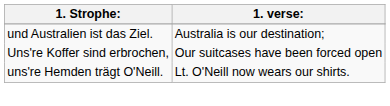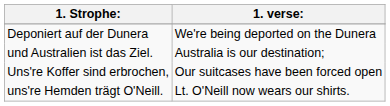 <table class="wikitable">
 <tr>
 <th>1. Strophe:</th>
 <th>1. verse:</th>
 </tr>
 <tr>
+</tr>
+<tr style="border-bottom: hidden;">
+<td>Deponiert auf der Dunera</td>
+<td>We're being deported on the Dunera</td>
 </tr>
 <tr style="border-bottom: hidden;">
 <td>und Australien ist das Ziel.</td>
 <td>Australia is our destination;</td>
 </tr>
 <tr style="border-bottom: hidden;">
 <td>Uns're Koffer sind erbrochen,</td>
 <td>Our suitcases have been forced open</td>
 </tr>
 <tr style="border-bottom: hidden; border-bottom: 1px solid;">
 <td>uns're Hemden trägt O'Neill.</td>
 <td>Lt. O'Neill now wears our shirts.</td>
 </tr>
 </table>
